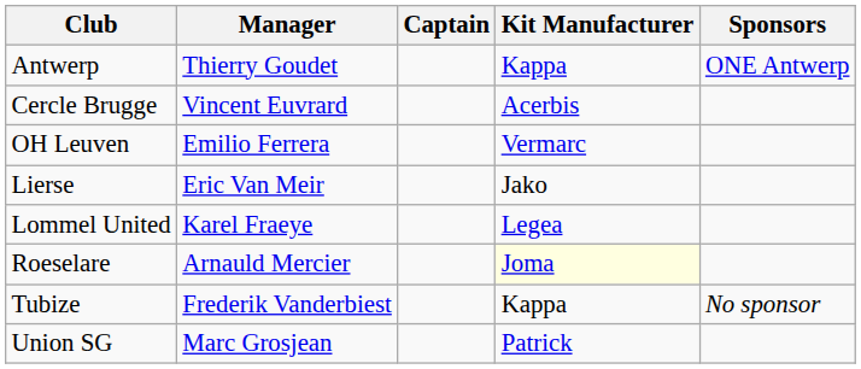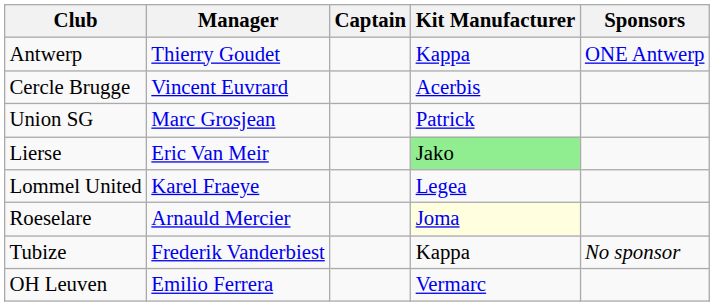 <table class="wikitable sortable" style="text-align: left;">
 <tr>
 <th>Club</th>
 <th>Manager</th>
 <th>Captain</th>
 <th>Kit Manufacturer</th>
 <th>Sponsors</th>
 </tr>
 <tr>
 <td>Antwerp</td>
 <td> <a href='#'>Thierry Goudet</a></td>
 <td></td>
 <td><a href='#'>Kappa</a></td>
 <td><a href='#'>ONE Antwerp</a></td>
 </tr>
 <tr>
 <td>Cercle Brugge</td>
 <td> <a href='#'>Vincent Euvrard</a></td>
 <td></td>
 <td><a href='#'>Acerbis</a></td>
 <td></td>
 </tr>
 <tr>
-<td>OH Leuven</td>
-<td> <a href='#'>Emilio Ferrera</a></td>
+<td>Union SG</td>
+<td> <a href='#'>Marc Grosjean</a></td>
 <td></td>
-<td><a href='#'>Vermarc</a></td>
+<td><a href='#'>Patrick</a></td>
 <td></td>
 </tr>
 <tr>
 <td>Lierse</td>
 <td> <a href='#'>Eric Van Meir</a></td>
 <td></td>
-<td>Jako</td>
+<td style="background: lightgreen;">Jako</td>
 <td></td>
 </tr>
 <tr>
 <td>Lommel United</td>
 <td> <a href='#'>Karel Fraeye</a></td>
 <td></td>
 <td><a href='#'>Legea</a></td>
 <td> <br> </td>
 </tr>
 <tr>
 <td>Roeselare</td>
 <td> <a href='#'>Arnauld Mercier</a></td>
 <td></td>
 <td style="background: lightyellow;"><a href='#'>Joma</a></td>
 <td></td>
 </tr>
 <tr>
 <td>Tubize</td>
 <td> <a href='#'>Frederik Vanderbiest</a></td>
 <td></td>
 <td>Kappa</td>
 <td><em>No sponsor</em></td>
 </tr>
 <tr>
-<td>Union SG</td>
-<td> <a href='#'>Marc Grosjean</a></td>
+<td>OH Leuven</td>
+<td> <a href='#'>Emilio Ferrera</a></td>
 <td></td>
-<td><a href='#'>Patrick</a></td>
+<td><a href='#'>Vermarc</a></td>
 <td></td>
 </tr>
 </table>
